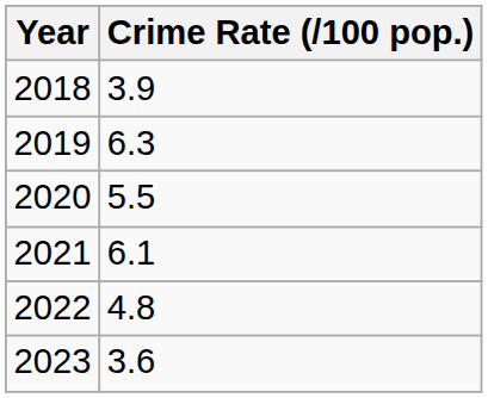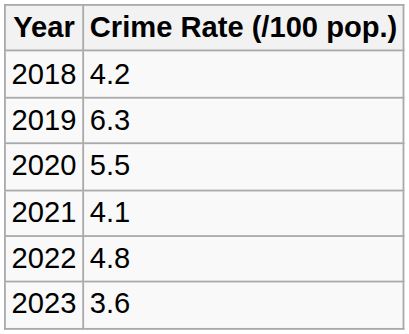 <table class="wikitable">
 <tr>
 <th>Year</th>
 <th>Crime Rate (/100 pop.)</th>
 </tr>
 <tr>
 <td>2018</td>
-<td>3.9</td>
+<td>4.2</td>
 </tr>
 <tr>
 <td>2019</td>
 <td>6.3</td>
 </tr>
 <tr>
 <td>2020</td>
 <td>5.5</td>
 </tr>
 <tr>
 <td>2021</td>
-<td>6.1</td>
+<td>4.1</td>
 </tr>
 <tr>
 <td>2022</td>
 <td>4.8</td>
 </tr>
 <tr>
 <td>2023</td>
 <td>3.6</td>
 </tr>
 </table>
